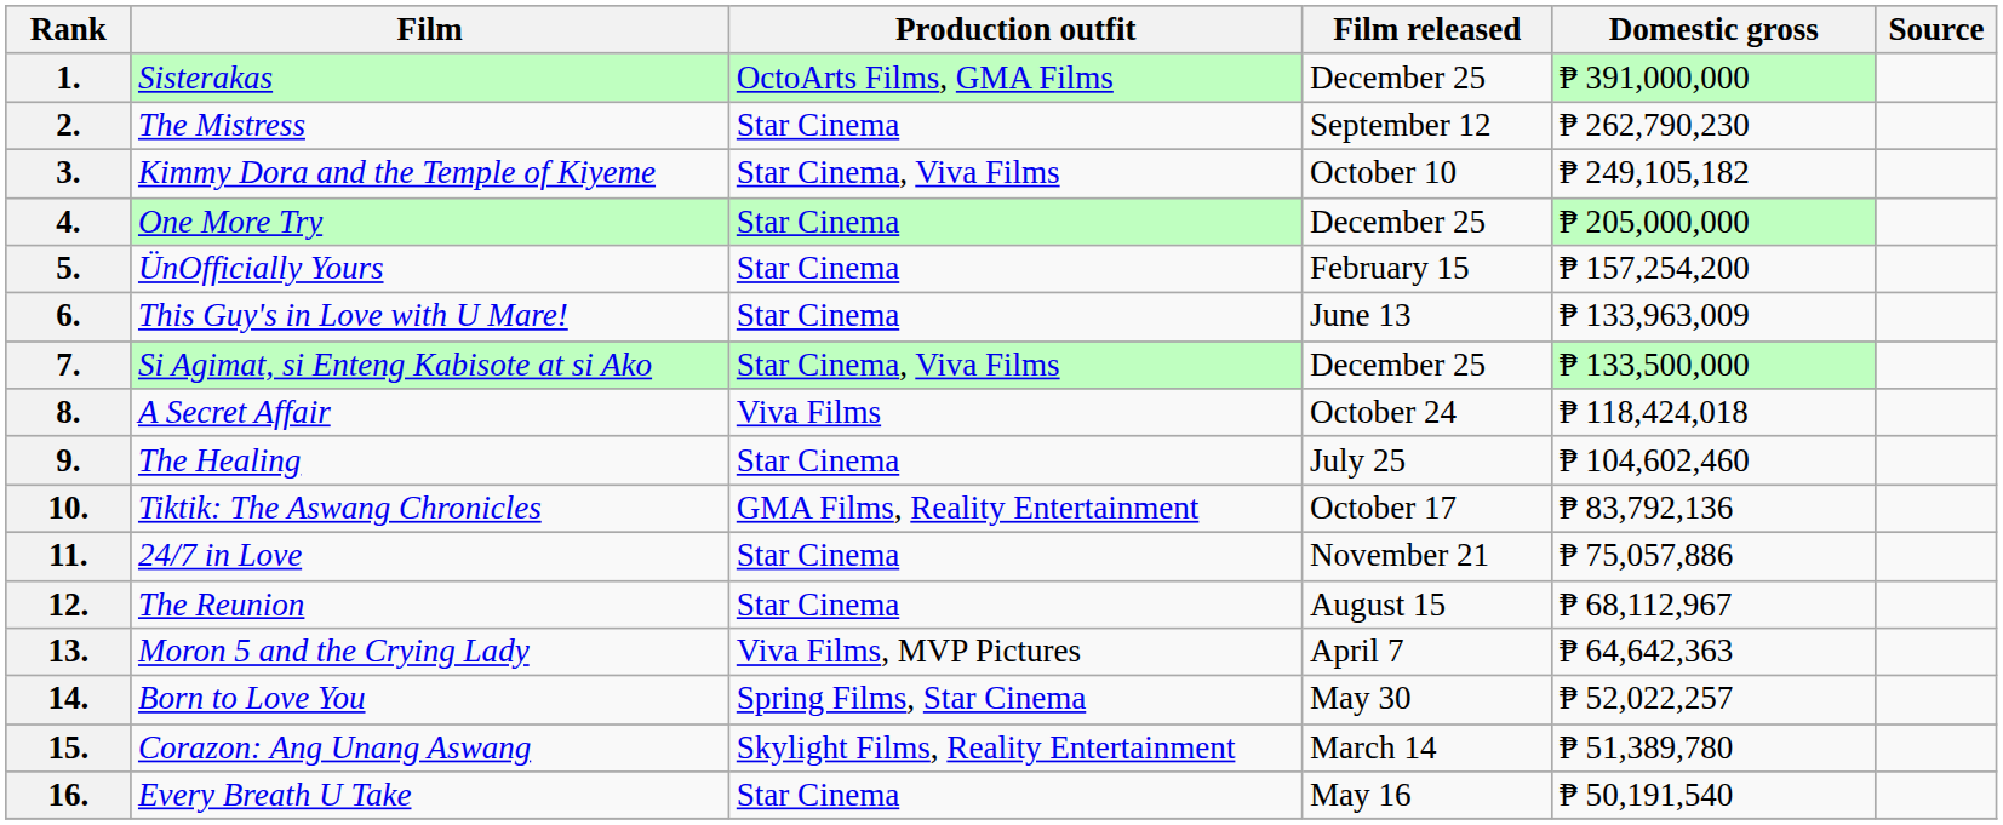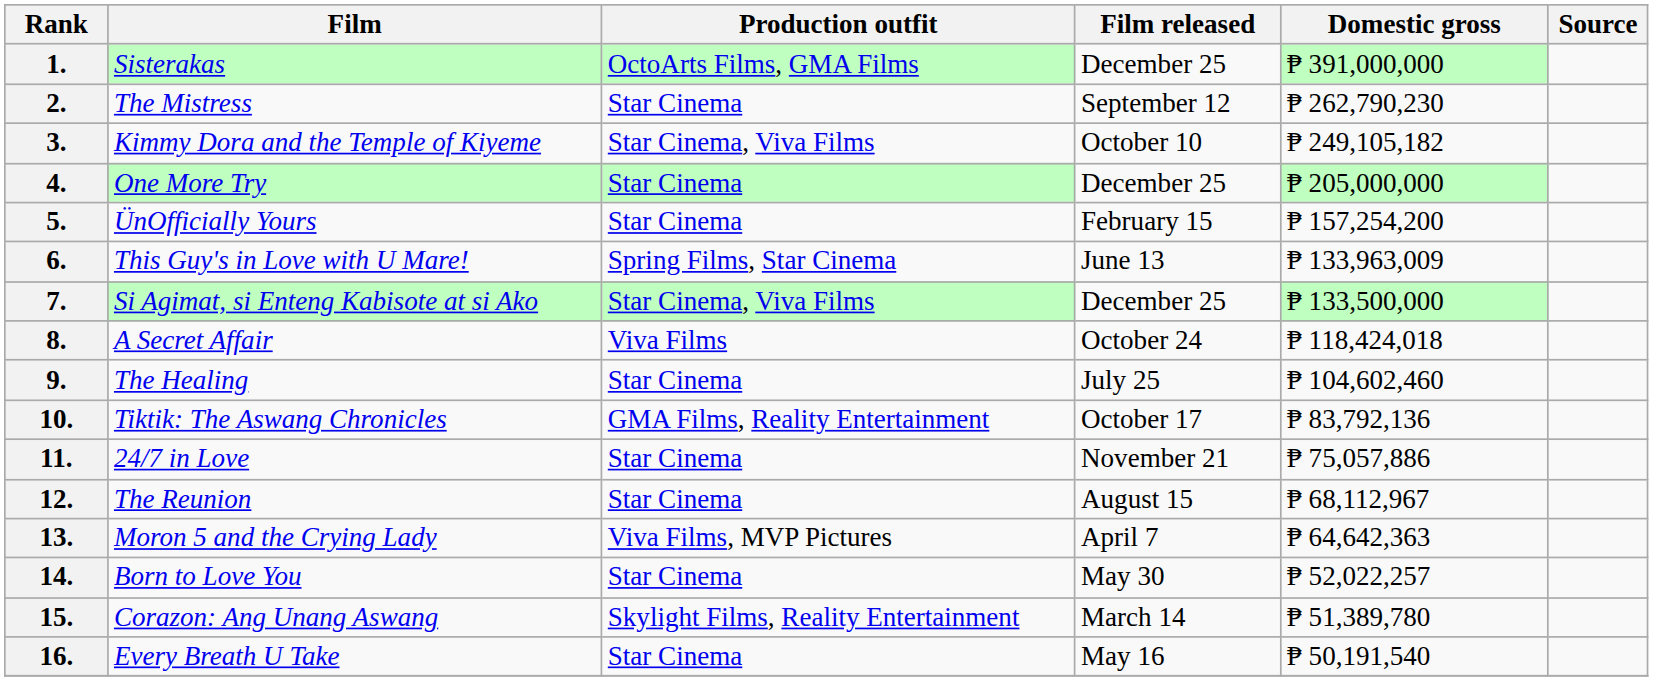 <table class="wikitable" style="text-align:left; font-size:100%; line-height:16px;" width="77%">
 <tr>
 <th style="width:05%;">Rank</th>
 <th style="width:24%;">Film</th>
 <th style="width:23%;">Production outfit</th>
 <th style="width:10%;">Film released</th>
 <th style="width:13%;">Domestic gross</th>
 <th style="width:02%;">Source</th>
 </tr>
 <tr>
 <th>1.</th>
 <td style="background:#BFFFC0;"><em><a href='#'>Sisterakas</a></em></td>
 <td style="background:#BFFFC0;"><a href='#'>OctoArts Films</a>, <a href='#'>GMA Films</a></td>
 <td>December 25</td>
 <td style="background:#BFFFC0;">₱ 391,000,000 </td>
 <td style="text-align:center;"></td>
 </tr>
 <tr>
 <th>2.</th>
 <td><em><a href='#'>The Mistress</a></em></td>
 <td><a href='#'>Star Cinema</a></td>
 <td>September 12</td>
 <td>₱ 262,790,230</td>
 <td style="text-align:center;"></td>
 </tr>
 <tr>
 <th>3.</th>
 <td><em><a href='#'>Kimmy Dora and the Temple of Kiyeme</a></em></td>
 <td><a href='#'>Star Cinema</a>, <a href='#'>Viva Films</a></td>
 <td>October 10</td>
 <td>₱ 249,105,182</td>
 <td style="text-align:center;"></td>
 </tr>
 <tr>
 <th>4.</th>
 <td style="background:#BFFFC0;"><em><a href='#'>One More Try</a></em></td>
 <td style="background:#BFFFC0;"><a href='#'>Star Cinema</a></td>
 <td>December 25</td>
 <td style="background:#BFFFC0;">₱ 205,000,000 </td>
 <td style="text-align:center;"></td>
 </tr>
 <tr>
 <th>5.</th>
 <td><em><a href='#'>ÜnOfficially Yours</a></em></td>
 <td><a href='#'>Star Cinema</a></td>
 <td>February 15</td>
 <td>₱ 157,254,200</td>
 <td style="text-align:center;"></td>
 </tr>
 <tr>
 <th>6.</th>
 <td><em><a href='#'>This Guy's in Love with U Mare!</a></em></td>
-<td><a href='#'>Star Cinema</a></td>
+<td><a href='#'>Spring Films</a>, <a href='#'>Star Cinema</a></td>
 <td>June 13</td>
 <td>₱ 133,963,009</td>
 <td style="text-align:center;"></td>
 </tr>
 <tr>
 <th>7.</th>
 <td style="background:#BFFFC0;"><em><a href='#'>Si Agimat, si Enteng Kabisote at si Ako</a></em></td>
 <td style="background:#BFFFC0;"><a href='#'>Star Cinema</a>, <a href='#'>Viva Films</a></td>
 <td>December 25</td>
 <td style="background:#BFFFC0;">₱ 133,500,000 </td>
 <td style="text-align:center;"></td>
 </tr>
 <tr>
 <th>8.</th>
 <td><em><a href='#'>A Secret Affair</a></em></td>
 <td><a href='#'>Viva Films</a></td>
 <td>October 24</td>
 <td>₱ 118,424,018</td>
 <td style="text-align:center;"></td>
 </tr>
 <tr>
 <th>9.</th>
 <td><em><a href='#'>The Healing</a></em></td>
 <td><a href='#'>Star Cinema</a></td>
 <td>July 25</td>
 <td>₱ 104,602,460</td>
 <td style="text-align:center;"></td>
 </tr>
 <tr>
 <th>10.</th>
 <td><em><a href='#'>Tiktik: The Aswang Chronicles</a></em></td>
 <td><a href='#'>GMA Films</a>, <a href='#'>Reality Entertainment</a></td>
 <td>October 17</td>
 <td>₱ 83,792,136</td>
 <td style="text-align:center;"></td>
 </tr>
 <tr>
 <th>11.</th>
 <td><em><a href='#'>24/7 in Love</a></em></td>
 <td><a href='#'>Star Cinema</a></td>
 <td>November 21</td>
 <td>₱ 75,057,886</td>
 <td style="text-align:center;"></td>
 </tr>
 <tr>
 <th>12.</th>
 <td><em><a href='#'>The Reunion</a></em></td>
 <td><a href='#'>Star Cinema</a></td>
 <td>August 15</td>
 <td>₱ 68,112,967</td>
 <td style="text-align:center;"></td>
 </tr>
 <tr>
 <th>13.</th>
 <td><em><a href='#'>Moron 5 and the Crying Lady</a></em></td>
 <td><a href='#'>Viva Films</a>, MVP Pictures</td>
 <td>April 7</td>
 <td>₱ 64,642,363</td>
 <td style="text-align:center;"></td>
 </tr>
 <tr>
 <th>14.</th>
 <td><em><a href='#'>Born to Love You</a></em></td>
-<td><a href='#'>Spring Films</a>, <a href='#'>Star Cinema</a></td>
+<td><a href='#'>Star Cinema</a></td>
 <td>May 30</td>
 <td>₱ 52,022,257</td>
 <td style="text-align:center;"></td>
 </tr>
 <tr>
 <th>15.</th>
 <td><em><a href='#'>Corazon: Ang Unang Aswang</a></em></td>
 <td><a href='#'>Skylight Films</a>, <a href='#'>Reality Entertainment</a></td>
 <td>March 14</td>
 <td>₱ 51,389,780</td>
 <td style="text-align:center;"></td>
 </tr>
 <tr>
 <th>16.</th>
 <td><em><a href='#'>Every Breath U Take</a></em></td>
 <td><a href='#'>Star Cinema</a></td>
 <td>May 16</td>
 <td>₱ 50,191,540</td>
 <td style="text-align:center;"></td>
 </tr>
 <tr>
 </tr>
 </table>
